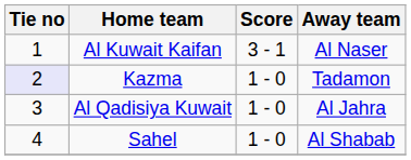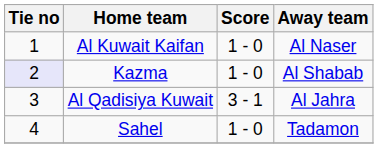 <table class="wikitable" style="text-align: center">
 <tr>
 <th>Tie no</th>
 <th>Home team</th>
 <th>Score</th>
 <th>Away team</th>
 </tr>
 <tr>
 <td>1</td>
 <td><a href='#'>Al Kuwait Kaifan</a></td>
-<td>3 - 1</td>
+<td>1 - 0</td>
 <td><a href='#'>Al Naser</a></td>
 </tr>
 <tr>
 <td style="background: lavender;">2</td>
 <td><a href='#'>Kazma</a></td>
 <td>1 - 0</td>
-<td><a href='#'>Tadamon</a></td>
+<td><a href='#'>Al Shabab</a></td>
 </tr>
 <tr>
 <td>3</td>
 <td><a href='#'>Al Qadisiya Kuwait</a></td>
-<td>1 - 0</td>
+<td>3 - 1</td>
 <td><a href='#'>Al Jahra</a></td>
 </tr>
 <tr>
 <td>4</td>
 <td><a href='#'>Sahel</a></td>
 <td>1 - 0</td>
-<td><a href='#'>Al Shabab</a></td>
+<td><a href='#'>Tadamon</a></td>
 </tr>
 <tr>
 </tr>
 </table>
